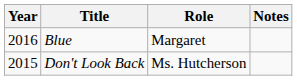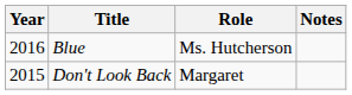 <table class="wikitable sortable">
 <tr>
 <th>Year</th>
 <th>Title</th>
 <th>Role</th>
 <th class="unsortable">Notes</th>
 </tr>
 <tr>
 <td>2016</td>
 <td><em>Blue</em></td>
-<td>Margaret</td>
+<td>Ms. Hutcherson</td>
 <td></td>
 </tr>
 <tr>
 <td>2015</td>
 <td><em>Don't Look Back</em></td>
-<td>Ms. Hutcherson</td>
+<td>Margaret</td>
 <td></td>
 </tr>
 </table>
